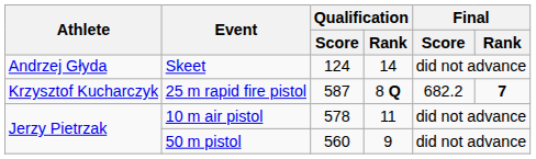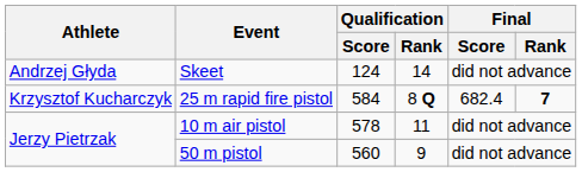 <table class="wikitable" style="font-size:90%">
 <tr>
 <th rowspan="2">Athlete</th>
 <th rowspan="2">Event</th>
 <th colspan="2">Qualification</th>
 <th colspan="2">Final</th>
 </tr>
 <tr>
 <th>Score</th>
 <th>Rank</th>
 <th>Score</th>
 <th>Rank</th>
 </tr>
 <tr>
 <td><a href='#'>Andrzej Głyda</a></td>
 <td><a href='#'>Skeet</a></td>
 <td align="center">124</td>
 <td align="center">14</td>
 <td colspan="2"  align="center">did not advance</td>
 </tr>
 <tr>
 <td><a href='#'>Krzysztof Kucharczyk</a></td>
 <td><a href='#'>25 m rapid fire pistol</a></td>
-<td align="center">587</td>
+<td align="center">584</td>
 <td align="center">8 <strong>Q</strong></td>
-<td align="center">682.2</td>
+<td align="center">682.4</td>
 <td align="center"><strong>7</strong></td>
 </tr>
 <tr>
 <td rowspan=2><a href='#'>Jerzy Pietrzak</a></td>
 <td><a href='#'>10 m air pistol</a></td>
 <td align="center">578</td>
 <td align="center">11</td>
 <td colspan="2"  align="center">did not advance</td>
 </tr>
 <tr>
 <td><a href='#'>50 m pistol</a></td>
 <td align="center">560</td>
 <td align="center">9</td>
 <td colspan="2"  align="center">did not advance</td>
 </tr>
 </table>
